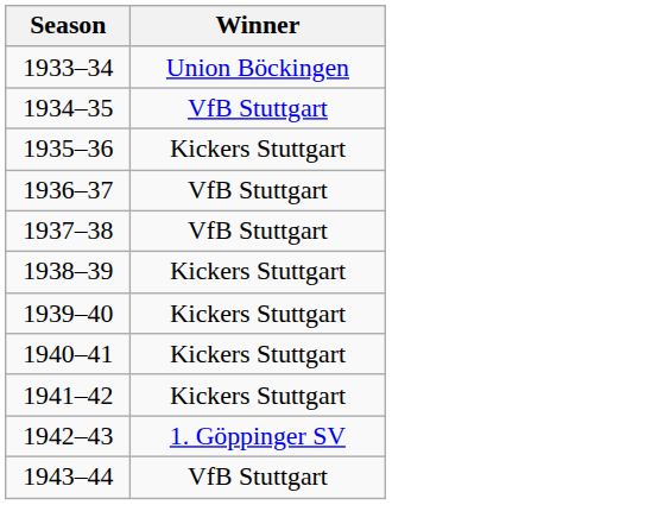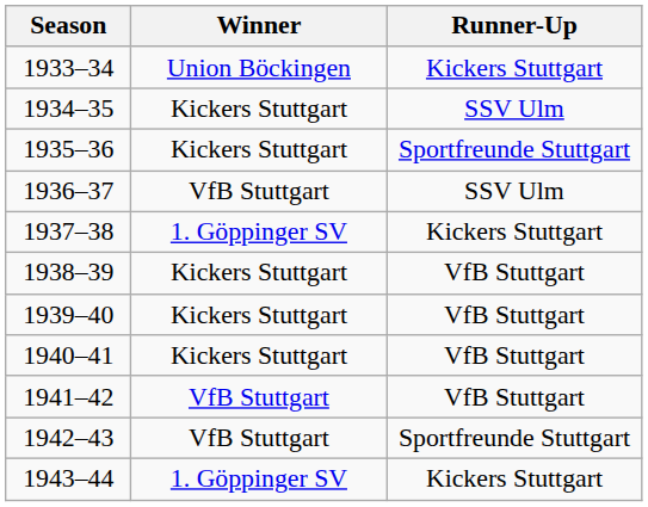 <table class="wikitable">
 <tr align="center" bgcolor="#dfdfdf">
 <th width="70">Season</th>
 <th width="150">Winner</th>
+<th width="150">Runner-Up</th>
 </tr>
 <tr align="center">
 <td>1933–34</td>
 <td><a href='#'>Union Böckingen</a></td>
+<td><a href='#'>Kickers Stuttgart</a></td>
 </tr>
 <tr align="center">
 <td>1934–35</td>
-<td><a href='#'>VfB Stuttgart</a></td>
+<td>Kickers Stuttgart</td>
+<td><a href='#'>SSV Ulm</a></td>
 </tr>
 <tr align="center">
 <td>1935–36</td>
 <td>Kickers Stuttgart</td>
+<td><a href='#'>Sportfreunde Stuttgart</a></td>
 </tr>
 <tr align="center">
 <td>1936–37</td>
 <td>VfB Stuttgart</td>
+<td>SSV Ulm</td>
 </tr>
 <tr align="center">
 <td>1937–38</td>
-<td>VfB Stuttgart</td>
+<td><a href='#'>1. Göppinger SV</a></td>
+<td>Kickers Stuttgart</td>
 </tr>
 <tr align="center">
 <td>1938–39</td>
 <td>Kickers Stuttgart</td>
+<td>VfB Stuttgart</td>
 </tr>
 <tr align="center">
 <td>1939–40</td>
 <td>Kickers Stuttgart</td>
+<td>VfB Stuttgart</td>
 </tr>
 <tr align="center">
 <td>1940–41</td>
 <td>Kickers Stuttgart</td>
+<td>VfB Stuttgart</td>
 </tr>
 <tr align="center">
 <td>1941–42</td>
-<td>Kickers Stuttgart</td>
+<td><a href='#'>VfB Stuttgart</a></td>
+<td>VfB Stuttgart</td>
 </tr>
 <tr align="center">
 <td>1942–43</td>
-<td><a href='#'>1. Göppinger SV</a></td>
+<td>VfB Stuttgart</td>
+<td>Sportfreunde Stuttgart</td>
 </tr>
 <tr align="center">
 <td>1943–44</td>
-<td>VfB Stuttgart</td>
+<td><a href='#'>1. Göppinger SV</a></td>
+<td>Kickers Stuttgart</td>
 </tr>
 </table>
